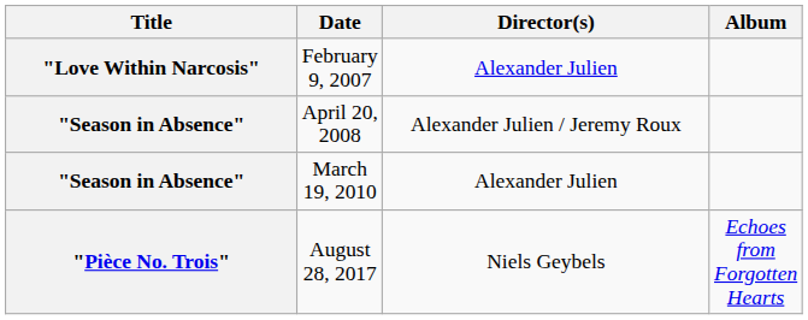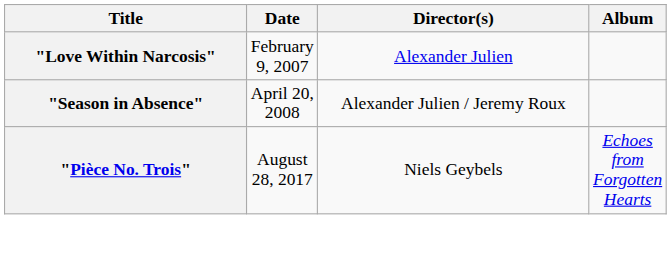 <table class="wikitable plainrowheaders" style="text-align:center;" border="1">
 <tr>
 <th scope="col" style="width:16em;">Title</th>
 <th scope="col">Date</th>
 <th scope="col" style="width:18em;">Director(s)</th>
 <th>Album</th>
 </tr>
 <tr>
 <th scope="row">"Love Within Narcosis"</th>
 <td>February 9, 2007</td>
 <td><a href='#'>Alexander Julien</a></td>
 <td></td>
 </tr>
 <tr>
 <th scope="row">"Season in Absence"</th>
 <td>April 20, 2008</td>
 <td>Alexander Julien / Jeremy Roux</td>
 <td></td>
 </tr>
 <tr>
-<th scope="row">"Season in Absence"</th>
-<td>March 19, 2010</td>
-<td>Alexander Julien</td>
-<td></td>
-</tr>
-<tr>
 <th scope="row">"<a href='#'>Pièce No. Trois</a>"</th>
 <td>August 28, 2017</td>
 <td>Niels Geybels</td>
 <td><em><a href='#'>Echoes from Forgotten Hearts</a></em></td>
 </tr>
 </table>
